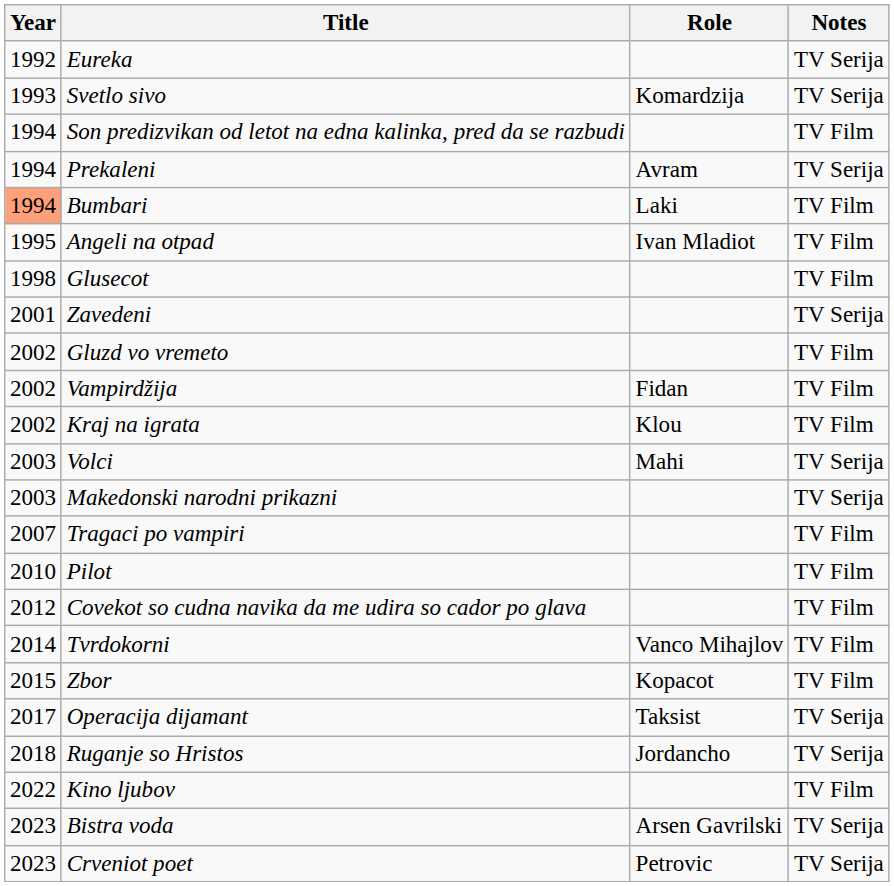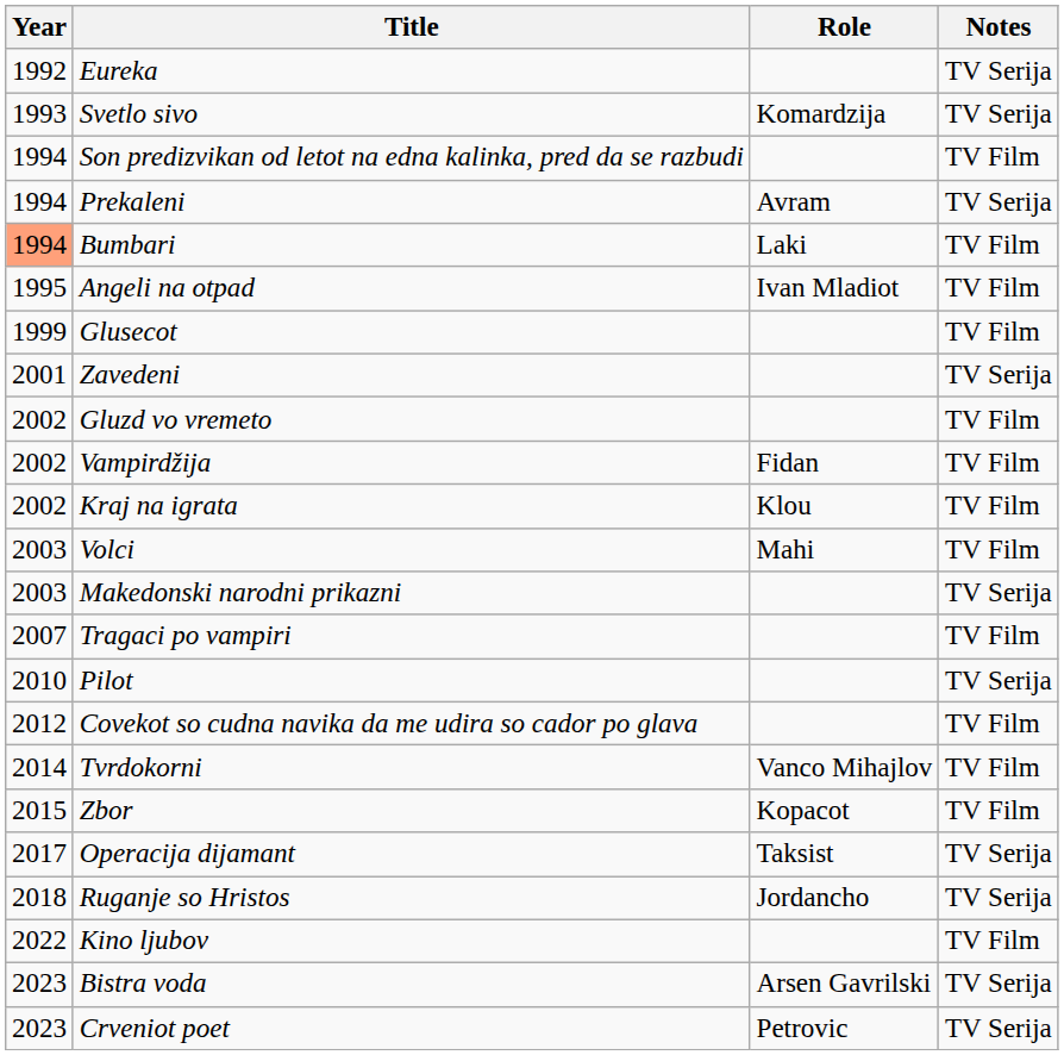 <table class="wikitable sortable">
 <tr>
 <th>Year</th>
 <th>Title</th>
 <th>Role</th>
 <th>Notes</th>
 </tr>
 <tr>
 <td>1992</td>
 <td><em>Eureka</em></td>
 <td></td>
 <td>TV Serija</td>
 </tr>
 <tr>
 <td>1993</td>
 <td><em>Svetlo sivo</em></td>
 <td>Komardzija</td>
 <td>TV Serija</td>
 </tr>
 <tr>
 <td>1994</td>
 <td><em>Son predizvikan od letot na edna kalinka, pred da se razbudi</em></td>
 <td></td>
 <td>TV Film</td>
 </tr>
 <tr>
 <td>1994</td>
 <td><em>Prekaleni</em></td>
 <td>Avram</td>
 <td>TV Serija</td>
 </tr>
 <tr>
 <td style="background: lightsalmon;">1994</td>
 <td><em>Bumbari</em></td>
 <td>Laki</td>
 <td>TV Film</td>
 </tr>
 <tr>
 <td>1995</td>
 <td><em>Angeli na otpad</em></td>
 <td>Ivan Mladiot</td>
 <td>TV Film</td>
 </tr>
 <tr>
-<td>1998</td>
+<td>1999</td>
 <td><em>Glusecot</em></td>
 <td></td>
 <td>TV Film</td>
 </tr>
 <tr>
 <td>2001</td>
 <td><em>Zavedeni</em></td>
 <td></td>
 <td>TV Serija</td>
 </tr>
 <tr>
 <td>2002</td>
 <td><em>Gluzd vo vremeto</em></td>
 <td></td>
 <td>TV Film</td>
 </tr>
 <tr>
 <td>2002</td>
 <td><em>Vampirdžija</em></td>
 <td>Fidan</td>
 <td>TV Film</td>
 </tr>
 <tr>
 <td>2002</td>
 <td><em>Kraj na igrata</em></td>
 <td>Klou</td>
 <td>TV Film</td>
 </tr>
 <tr>
 <td>2003</td>
 <td><em>Volci</em></td>
 <td>Mahi</td>
-<td>TV Serija</td>
+<td>TV Film</td>
 </tr>
 <tr>
 <td>2003</td>
 <td><em>Makedonski narodni prikazni</em></td>
 <td></td>
 <td>TV Serija</td>
 </tr>
 <tr>
 <td>2007</td>
 <td><em>Tragaci po vampiri</em></td>
 <td></td>
 <td>TV Film</td>
 </tr>
 <tr>
 <td>2010</td>
 <td><em>Pilot</em></td>
 <td></td>
-<td>TV Film</td>
+<td>TV Serija</td>
 </tr>
 <tr>
 <td>2012</td>
 <td><em>Covekot so cudna navika da me udira so cador po glava</em></td>
 <td></td>
 <td>TV Film</td>
 </tr>
 <tr>
 <td>2014</td>
 <td><em>Tvrdokorni</em></td>
 <td>Vanco Mihajlov</td>
 <td>TV Film</td>
 </tr>
 <tr>
 <td>2015</td>
 <td><em>Zbor</em></td>
 <td>Kopacot</td>
 <td>TV Film</td>
 </tr>
 <tr>
 <td>2017</td>
 <td><em>Operacija dijamant</em></td>
 <td>Taksist</td>
 <td>TV Serija</td>
 </tr>
 <tr>
 <td>2018</td>
 <td><em>Ruganje so Hristos</em></td>
 <td>Jordancho</td>
 <td>TV Serija</td>
 </tr>
 <tr>
 <td>2022</td>
 <td><em>Kino ljubov</em></td>
 <td></td>
 <td>TV Film</td>
 </tr>
 <tr>
 <td>2023</td>
 <td><em>Bistra voda</em></td>
 <td>Arsen Gavrilski</td>
 <td>TV Serija</td>
 </tr>
 <tr>
 <td>2023</td>
 <td><em>Crveniot poet</em></td>
 <td>Petrovic</td>
 <td>TV Serija</td>
 </tr>
 </table>
